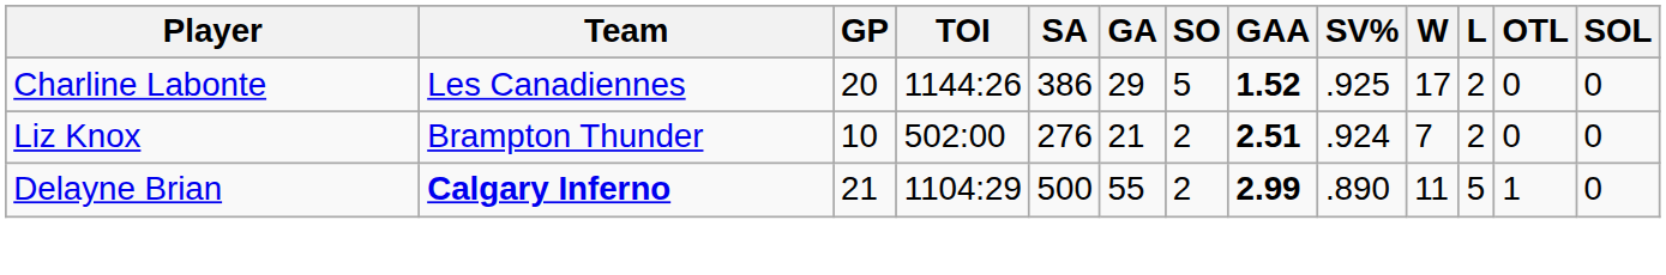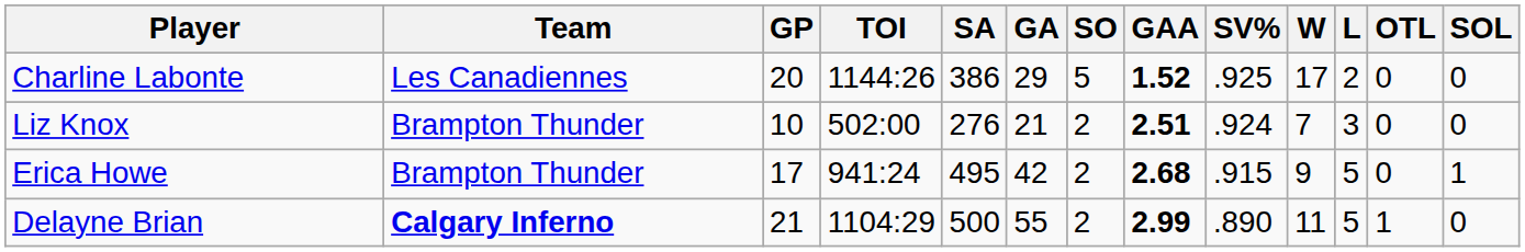 <table class="wikitable sortable">
 <tr>
 <th style="width:12em">Player</th>
 <th style="width:12em">Team</th>
 <th>GP</th>
 <th>TOI</th>
 <th>SA</th>
 <th>GA</th>
 <th>SO</th>
 <th>GAA</th>
 <th>SV%</th>
 <th>W</th>
 <th>L</th>
 <th>OTL</th>
 <th>SOL</th>
 </tr>
 <tr>
 <td><a href='#'>Charline Labonte</a></td>
 <td><a href='#'>Les Canadiennes</a></td>
 <td>20</td>
 <td>1144:26</td>
 <td>386</td>
 <td>29</td>
 <td>5</td>
 <td><strong>1.52</strong></td>
 <td>.925</td>
 <td>17</td>
 <td>2</td>
 <td>0</td>
 <td>0</td>
 </tr>
 <tr>
 <td><a href='#'>Liz Knox</a></td>
 <td><a href='#'>Brampton Thunder</a></td>
 <td>10</td>
 <td>502:00</td>
 <td>276</td>
 <td>21</td>
 <td>2</td>
 <td><strong>2.51</strong></td>
 <td>.924</td>
 <td>7</td>
-<td>2</td>
+<td>3</td>
 <td>0</td>
 <td>0</td>
+</tr>
+<tr>
+<td><a href='#'>Erica Howe</a></td>
+<td><a href='#'>Brampton Thunder</a></td>
+<td>17</td>
+<td>941:24</td>
+<td>495</td>
+<td>42</td>
+<td>2</td>
+<td><strong>2.68</strong></td>
+<td>.915</td>
+<td>9</td>
+<td>5</td>
+<td>0</td>
+<td>1</td>
 </tr>
 <tr>
 <td><a href='#'>Delayne Brian</a></td>
 <td><strong><a href='#'>Calgary Inferno</a></strong></td>
 <td>21</td>
 <td>1104:29</td>
 <td>500</td>
 <td>55</td>
 <td>2</td>
 <td><strong>2.99</strong></td>
 <td>.890</td>
 <td>11</td>
 <td>5</td>
 <td>1</td>
 <td>0</td>
 </tr>
 </table>
